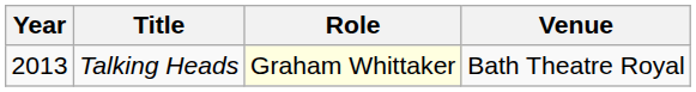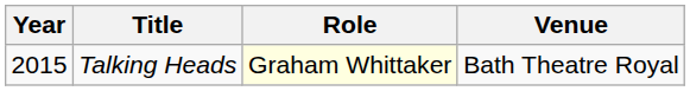 <table class="wikitable">
 <tr>
 <th>Year</th>
 <th>Title</th>
 <th>Role</th>
 <th>Venue</th>
 </tr>
 <tr>
-<td>2013</td>
+<td>2015</td>
 <td><em>Talking Heads</em></td>
 <td style="background: lightyellow;">Graham Whittaker</td>
 <td>Bath Theatre Royal </td>
 </tr>
 </table>
